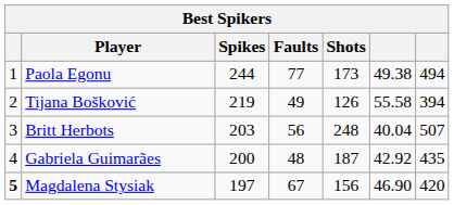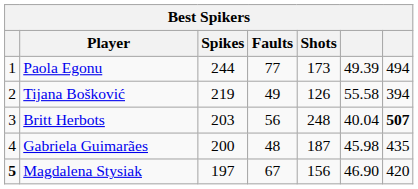 <table class="wikitable sortable" style=font-size:90%>
 <tr>
 <th colspan=7>Best Spikers</th>
 </tr>
 <tr>
 <th></th>
 <th width=158>Player</th>
 <th width=20>Spikes</th>
 <th width=20>Faults</th>
 <th width=20>Shots</th>
 <th width=20></th>
 <th width=20></th>
 </tr>
 <tr>
 <td align=center>1</td>
 <td> <a href='#'>Paola Egonu</a></td>
 <td align=center>244</td>
 <td align=center>77</td>
 <td align=center>173</td>
-<td align=center>49.38</td>
+<td align=center>49.39</td>
 <td align=center>494</td>
 </tr>
 <tr>
 <td align=center>2</td>
 <td> <a href='#'>Tijana Bošković</a></td>
 <td align=center>219</td>
 <td align=center>49</td>
 <td align=center>126</td>
 <td align=center>55.58</td>
 <td align=center>394</td>
 </tr>
 <tr>
 <td align=center>3</td>
 <td> <a href='#'>Britt Herbots</a></td>
 <td align=center>203</td>
 <td align=center>56</td>
 <td align=center>248</td>
 <td align=center>40.04</td>
-<td align=center>507</td>
+<td align=center><strong>507</strong></td>
 </tr>
 <tr>
 <td align=center>4</td>
 <td> <a href='#'>Gabriela Guimarães</a></td>
 <td align=center>200</td>
 <td align=center>48</td>
 <td align=center>187</td>
-<td align=center>42.92</td>
+<td align=center>45.98</td>
 <td align=center>435</td>
 </tr>
 <tr>
 <td align=center><strong>5</strong></td>
 <td> <a href='#'>Magdalena Stysiak</a></td>
 <td align=center>197</td>
 <td align=center>67</td>
 <td align=center>156</td>
 <td align=center>46.90</td>
 <td align=center>420</td>
 </tr>
 </table>
